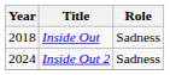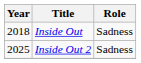 <table class="wikitable">
 <tr>
 <th>Year</th>
 <th>Title</th>
 <th>Role</th>
 </tr>
 <tr>
 <td>2018</td>
 <td><em><a href='#'>Inside Out</a></em></td>
 <td>Sadness</td>
 </tr>
 <tr>
-<td>2024</td>
+<td>2025</td>
 <td><em><a href='#'>Inside Out 2</a></em></td>
 <td>Sadness</td>
 </tr>
 <tr>
 </tr>
 </table>
